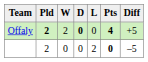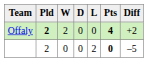 <table style=border-collapse:collapse border=1 cellspacing=0 cellpadding=5>
 <tr align=center bgcolor=#efefef>
 <th>Team</th>
 <th>Pld</th>
 <th>W</th>
 <th>D</th>
 <th>L</th>
 <th>Pts</th>
 <th>Diff</th>
 </tr>
 <tr align=center style="background:#D0F0C0;">
 <td style="text-align:left;"> <a href='#'>Offaly</a></td>
 <td><strong>2</strong></td>
 <td>2</td>
-<td><strong>0</strong></td>
+<td>0</td>
 <td>0</td>
 <td><strong>4</strong></td>
-<td>+5</td>
+<td>+2</td>
 </tr>
 <tr align=center style="background:#FFFFFF;">
 <td style="text-align:left;"> </td>
 <td>2</td>
 <td>0</td>
 <td>0</td>
 <td>2</td>
 <td><strong>0</strong></td>
 <td>–5</td>
 </tr>
 </table>
